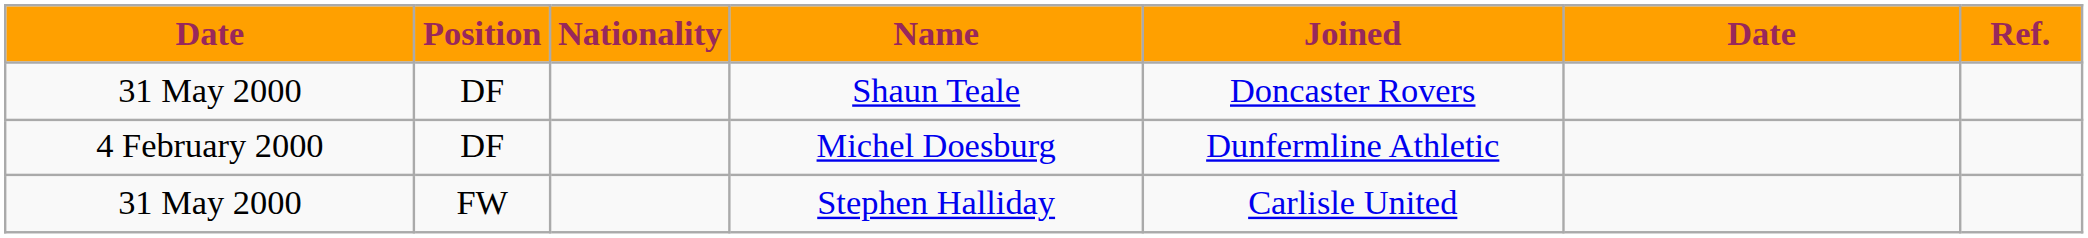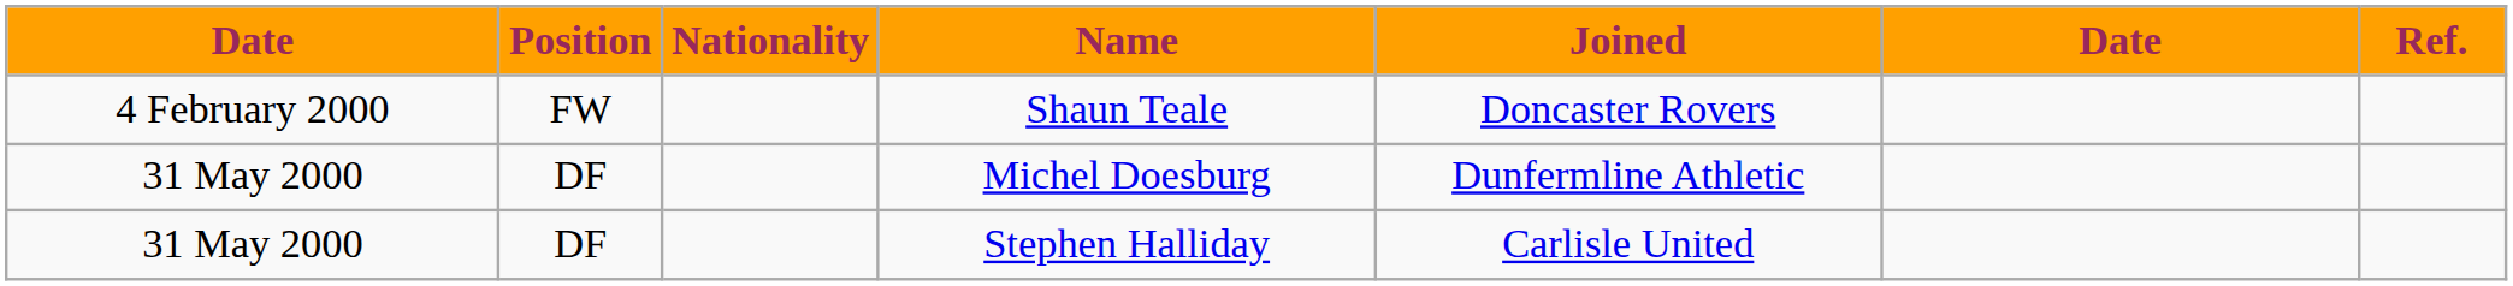 <table class="wikitable"  style="text-align:center; font-size:90%; ">
 <tr>
 <th style="background:#ffa000; color:#98285c; width:200px;">Date</th>
 <th style="background:#ffa000; color:#98285c; width:50px;">Position</th>
 <th style="background:#ffa000; color:#98285c; width:50px;">Nationality</th>
 <th style="background:#ffa000; color:#98285c; width:200px;">Name</th>
 <th style="background:#ffa000; color:#98285c; width:200px;">Joined</th>
 <th style="background:#ffa000; color:#98285c; width:200px;">Date</th>
 <th style="background:#ffa000; color:#98285c; width:50px;">Ref.</th>
 </tr>
 <tr>
-<td>31 May 2000</td>
-<td>DF</td>
+<td>4 February 2000</td>
+<td>FW</td>
 <td></td>
 <td><a href='#'>Shaun Teale</a></td>
 <td><a href='#'>Doncaster Rovers</a></td>
 <td></td>
 <td></td>
 </tr>
 <tr>
-<td>4 February 2000</td>
+<td>31 May 2000</td>
 <td>DF</td>
 <td></td>
 <td><a href='#'>Michel Doesburg</a></td>
 <td><a href='#'>Dunfermline Athletic</a></td>
 <td></td>
 <td></td>
 </tr>
 <tr>
 <td>31 May 2000</td>
-<td>FW</td>
+<td>DF</td>
 <td></td>
 <td><a href='#'>Stephen Halliday</a></td>
 <td><a href='#'>Carlisle United</a></td>
 <td></td>
 <td></td>
 </tr>
 </table>
